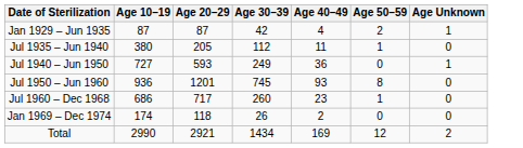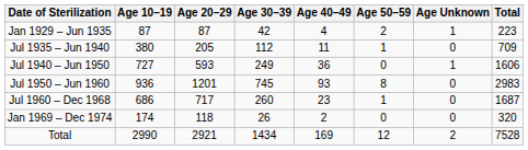 <table class="wikitable"  style="text-align: center">
 <tr>
 <th>Date of Sterilization</th>
 <th>Age 10–19</th>
 <th>Age 20–29</th>
 <th>Age 30–39</th>
 <th>Age 40–49</th>
 <th>Age 50–59</th>
 <th>Age Unknown</th>
+<th>Total</th>
 </tr>
 <tr>
 <td style="text-align:center;">Jan 1929 – Jun 1935</td>
 <td>87</td>
 <td>87</td>
 <td>42</td>
 <td>4</td>
 <td>2</td>
 <td>1</td>
+<td>223</td>
 </tr>
 <tr>
 <td>Jul 1935 – Jun 1940</td>
 <td>380</td>
 <td>205</td>
 <td>112</td>
 <td>11</td>
 <td>1</td>
 <td>0</td>
+<td>709</td>
 </tr>
 <tr>
 <td>Jul 1940 – Jun 1950</td>
 <td>727</td>
 <td>593</td>
 <td>249</td>
 <td>36</td>
 <td>0</td>
 <td>1</td>
+<td>1606</td>
 </tr>
 <tr>
 <td>Jul 1950 – Jun 1960</td>
 <td>936</td>
 <td>1201</td>
 <td>745</td>
 <td>93</td>
 <td>8</td>
 <td>0</td>
+<td>2983</td>
 </tr>
 <tr>
 <td>Jul 1960 – Dec 1968</td>
 <td>686</td>
 <td>717</td>
 <td>260</td>
 <td>23</td>
 <td>1</td>
 <td>0</td>
+<td>1687</td>
 </tr>
 <tr>
 <td>Jan 1969 – Dec 1974</td>
 <td>174</td>
 <td>118</td>
 <td>26</td>
 <td>2</td>
 <td>0</td>
 <td>0</td>
+<td>320</td>
 </tr>
 <tr>
 <td>Total</td>
 <td>2990</td>
 <td>2921</td>
 <td>1434</td>
 <td>169</td>
 <td>12</td>
 <td>2</td>
+<td>7528</td>
 </tr>
 </table>
